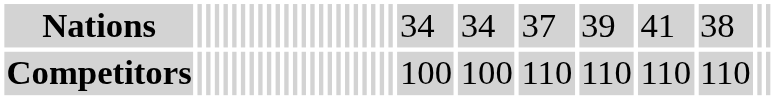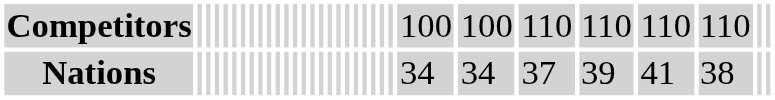 <table>
 <tr>
 </tr>
 <tr>
 </tr>
 <tr>
 </tr>
 <tr>
 </tr>
 <tr>
 </tr>
 <tr>
 </tr>
 <tr>
 </tr>
 <tr>
 </tr>
 <tr>
 </tr>
 <tr>
 </tr>
 <tr>
 </tr>
 <tr>
 </tr>
 <tr>
 </tr>
 <tr>
 </tr>
 <tr>
 </tr>
 <tr>
 </tr>
 <tr>
 </tr>
 <tr>
 </tr>
 <tr>
 </tr>
 <tr>
 </tr>
 <tr>
 </tr>
 <tr>
 </tr>
 <tr>
 </tr>
 <tr>
 </tr>
 <tr>
 </tr>
 <tr>
 </tr>
 <tr>
 </tr>
 <tr>
 </tr>
 <tr>
 </tr>
 <tr>
 </tr>
 <tr>
 </tr>
 <tr>
 </tr>
 <tr>
 </tr>
 <tr>
 </tr>
 <tr>
 </tr>
 <tr>
 </tr>
 <tr>
 </tr>
 <tr>
 </tr>
 <tr>
 </tr>
 <tr>
 </tr>
 <tr>
 </tr>
 <tr>
 </tr>
 <tr>
 </tr>
 <tr>
 </tr>
 <tr>
 </tr>
 <tr>
 </tr>
 <tr>
 </tr>
 <tr>
 </tr>
 <tr>
 </tr>
 <tr>
 </tr>
 <tr>
 </tr>
 <tr>
 </tr>
 <tr>
 </tr>
 <tr>
 </tr>
 <tr>
 </tr>
 <tr style="background:lightgray">
+<th scope="row"><strong>Competitors</strong></th>
+<td></td>
+<td></td>
+<td></td>
+<td></td>
+<td></td>
+<td></td>
+<td></td>
+<td></td>
+<td></td>
+<td></td>
+<td></td>
+<td></td>
+<td></td>
+<td></td>
+<td></td>
+<td></td>
+<td></td>
+<td></td>
+<td></td>
+<td></td>
+<td></td>
+<td></td>
+<td></td>
+<td>100</td>
+<td>100</td>
+<td>110</td>
+<td>110</td>
+<td>110</td>
+<td>110</td>
+<td></td>
+<td></td>
+</tr>
+<tr style="background:lightgray">
 <th scope="row"><strong>Nations</strong></th>
 <td></td>
 <td></td>
 <td></td>
 <td></td>
 <td></td>
 <td></td>
 <td></td>
 <td></td>
 <td></td>
 <td></td>
 <td></td>
 <td></td>
 <td></td>
 <td></td>
 <td></td>
 <td></td>
 <td></td>
 <td></td>
 <td></td>
 <td></td>
 <td></td>
 <td></td>
 <td></td>
 <td>34</td>
 <td>34</td>
 <td>37</td>
 <td>39</td>
 <td>41</td>
 <td>38</td>
 <td></td>
 <td></td>
 </tr>
-<tr style="background:lightgray">
-<th scope="row"><strong>Competitors</strong></th>
-<td></td>
-<td></td>
-<td></td>
-<td></td>
-<td></td>
-<td></td>
-<td></td>
-<td></td>
-<td></td>
-<td></td>
-<td></td>
-<td></td>
-<td></td>
-<td></td>
-<td></td>
-<td></td>
-<td></td>
-<td></td>
-<td></td>
-<td></td>
-<td></td>
-<td></td>
-<td></td>
-<td>100</td>
-<td>100</td>
-<td>110</td>
-<td>110</td>
-<td>110</td>
-<td>110</td>
-<td></td>
-<td></td>
-</tr>
 <tr>
 </tr>
 </table>
